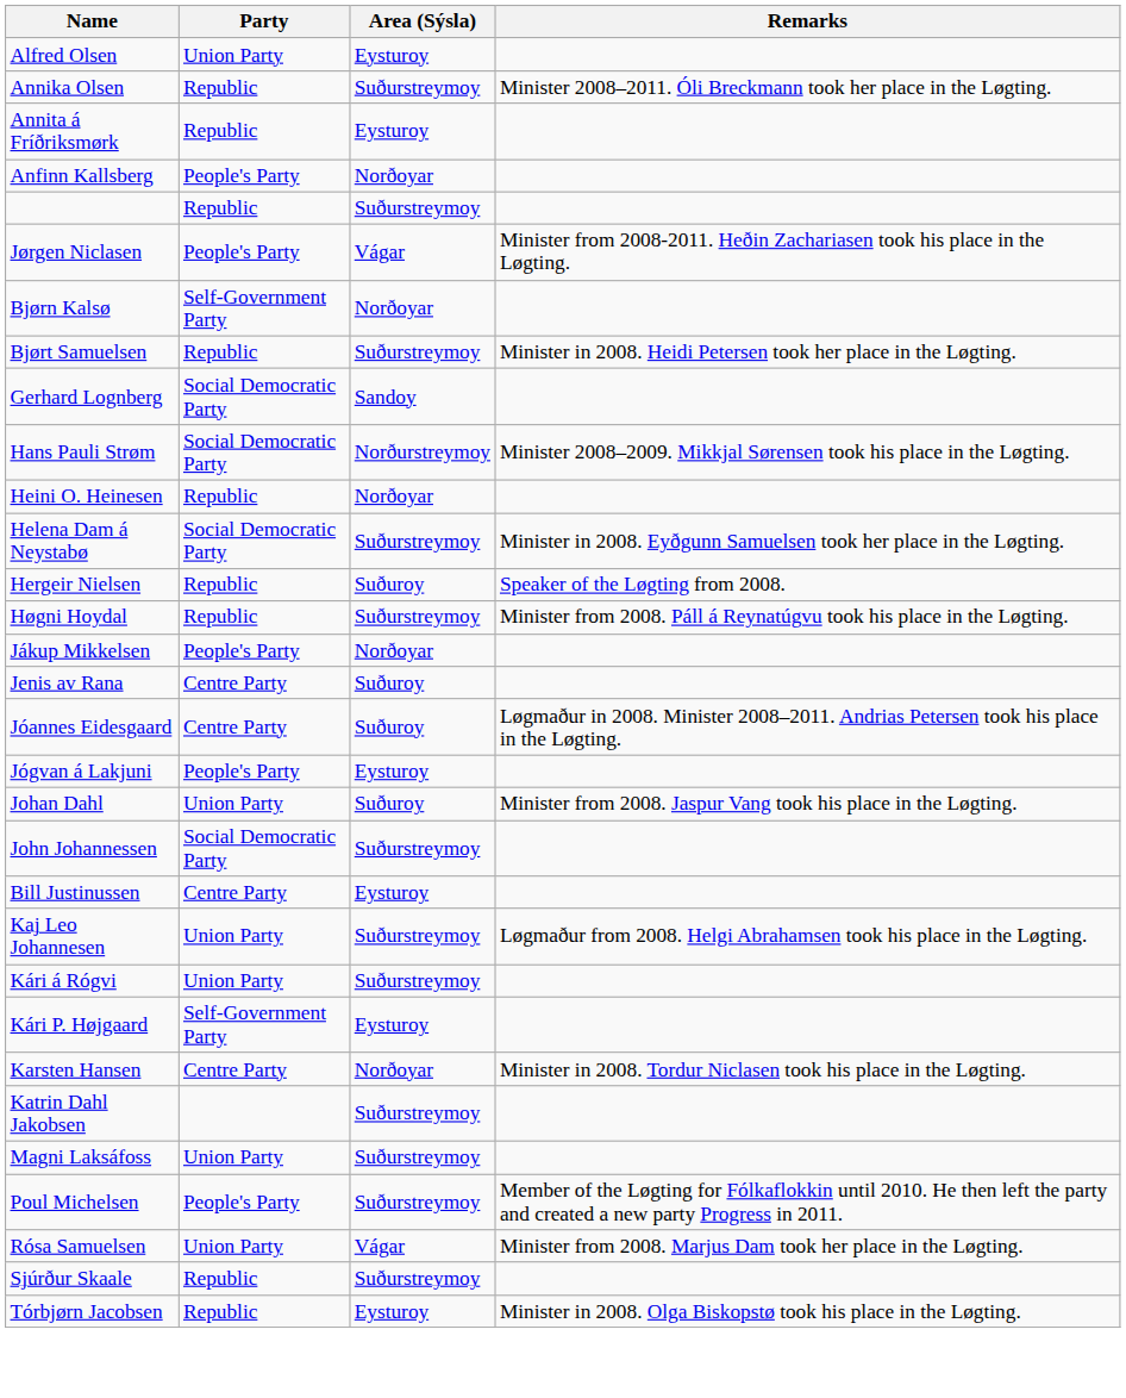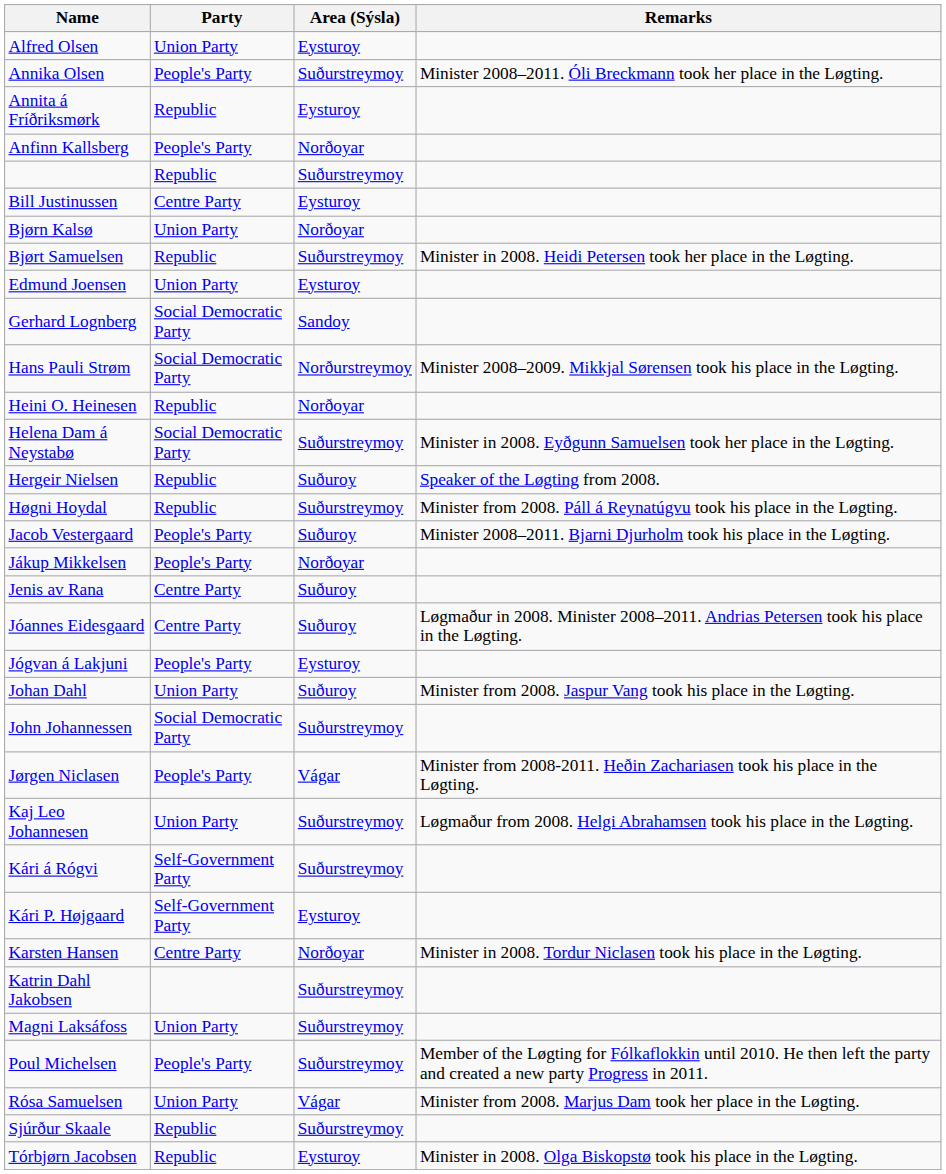 <table class="wikitable sortable">
 <tr>
 <th>Name</th>
 <th>Party</th>
 <th>Area (Sýsla)</th>
 <th>Remarks</th>
 </tr>
 <tr>
 <td><a href='#'>Alfred Olsen</a></td>
 <td><a href='#'>Union Party</a></td>
 <td><a href='#'>Eysturoy</a></td>
 <td></td>
 </tr>
 <tr>
 <td><a href='#'>Annika Olsen</a></td>
-<td><a href='#'>Republic</a></td>
+<td><a href='#'>People's Party</a></td>
 <td><a href='#'>Suðurstreymoy</a></td>
 <td>Minister 2008–2011. <a href='#'>Óli Breckmann</a> took her place in the Løgting.</td>
 </tr>
 <tr>
 <td><a href='#'>Annita á Fríðriksmørk</a></td>
 <td><a href='#'>Republic</a></td>
 <td><a href='#'>Eysturoy</a></td>
 <td></td>
 </tr>
 <tr>
 <td><a href='#'>Anfinn Kallsberg</a></td>
 <td><a href='#'>People's Party</a></td>
 <td><a href='#'>Norðoyar</a></td>
 <td></td>
 </tr>
 <tr>
 <td></td>
 <td><a href='#'>Republic</a></td>
 <td><a href='#'>Suðurstreymoy</a></td>
 <td></td>
 </tr>
 <tr>
-<td><a href='#'>Jørgen Niclasen</a></td>
-<td><a href='#'>People's Party</a></td>
-<td><a href='#'>Vágar</a></td>
-<td>Minister from 2008-2011. <a href='#'>Heðin Zachariasen</a> took his place in the Løgting.</td>
+<td><a href='#'>Bill Justinussen</a></td>
+<td><a href='#'>Centre Party</a></td>
+<td><a href='#'>Eysturoy</a></td>
+<td></td>
 </tr>
 <tr>
 <td><a href='#'>Bjørn Kalsø</a></td>
-<td><a href='#'>Self-Government Party</a></td>
+<td><a href='#'>Union Party</a></td>
 <td><a href='#'>Norðoyar</a></td>
 <td></td>
 </tr>
 <tr>
 <td><a href='#'>Bjørt Samuelsen</a></td>
 <td><a href='#'>Republic</a></td>
 <td><a href='#'>Suðurstreymoy</a></td>
 <td>Minister in 2008. <a href='#'>Heidi Petersen</a> took her place in the Løgting.</td>
+</tr>
+<tr>
+<td><a href='#'>Edmund Joensen</a></td>
+<td><a href='#'>Union Party</a></td>
+<td><a href='#'>Eysturoy</a></td>
+<td></td>
 </tr>
 <tr>
 <td><a href='#'>Gerhard Lognberg</a></td>
 <td><a href='#'>Social Democratic Party</a></td>
 <td><a href='#'>Sandoy</a></td>
 <td></td>
 </tr>
 <tr>
 <td><a href='#'>Hans Pauli Strøm</a></td>
 <td><a href='#'>Social Democratic Party</a></td>
 <td><a href='#'>Norðurstreymoy</a></td>
 <td>Minister 2008–2009. <a href='#'>Mikkjal Sørensen</a> took his place in the Løgting.</td>
 </tr>
 <tr>
 <td><a href='#'>Heini O. Heinesen</a></td>
 <td><a href='#'>Republic</a></td>
 <td><a href='#'>Norðoyar</a></td>
 <td></td>
 </tr>
 <tr>
 <td><a href='#'>Helena Dam á Neystabø</a></td>
 <td><a href='#'>Social Democratic Party</a></td>
 <td><a href='#'>Suðurstreymoy</a></td>
 <td>Minister in 2008. <a href='#'>Eyðgunn Samuelsen</a> took her place in the Løgting.</td>
 </tr>
 <tr>
 <td><a href='#'>Hergeir Nielsen</a></td>
 <td><a href='#'>Republic</a></td>
 <td><a href='#'>Suðuroy</a></td>
 <td><a href='#'>Speaker of the Løgting</a> from 2008.</td>
 </tr>
 <tr>
 <td><a href='#'>Høgni Hoydal</a></td>
 <td><a href='#'>Republic</a></td>
 <td><a href='#'>Suðurstreymoy</a></td>
 <td>Minister from 2008. <a href='#'>Páll á Reynatúgvu</a> took his place in the Løgting.</td>
 </tr>
 <tr>
+<td><a href='#'>Jacob Vestergaard</a></td>
+<td><a href='#'>People's Party</a></td>
+<td><a href='#'>Suðuroy</a></td>
+<td>Minister 2008–2011. <a href='#'>Bjarni Djurholm</a> took his place in the Løgting.</td>
+</tr>
+<tr>
 <td><a href='#'>Jákup Mikkelsen</a></td>
 <td><a href='#'>People's Party</a></td>
 <td><a href='#'>Norðoyar</a></td>
 <td></td>
 </tr>
 <tr>
 <td><a href='#'>Jenis av Rana</a></td>
 <td><a href='#'>Centre Party</a></td>
 <td><a href='#'>Suðuroy</a></td>
 <td></td>
 </tr>
 <tr>
 <td><a href='#'>Jóannes Eidesgaard</a></td>
 <td><a href='#'>Centre Party</a></td>
 <td><a href='#'>Suðuroy</a></td>
 <td>Løgmaður in 2008. Minister 2008–2011. <a href='#'>Andrias Petersen</a> took his place in the Løgting.</td>
 </tr>
 <tr>
 <td><a href='#'>Jógvan á Lakjuni</a></td>
 <td><a href='#'>People's Party</a></td>
 <td><a href='#'>Eysturoy</a></td>
 <td></td>
 </tr>
 <tr>
 <td><a href='#'>Johan Dahl</a></td>
 <td><a href='#'>Union Party</a></td>
 <td><a href='#'>Suðuroy</a></td>
 <td>Minister from 2008. <a href='#'>Jaspur Vang</a> took his place in the Løgting.</td>
 </tr>
 <tr>
 <td><a href='#'>John Johannessen</a></td>
 <td><a href='#'>Social Democratic Party</a></td>
 <td><a href='#'>Suðurstreymoy</a></td>
 <td></td>
 </tr>
 <tr>
-<td><a href='#'>Bill Justinussen</a></td>
-<td><a href='#'>Centre Party</a></td>
-<td><a href='#'>Eysturoy</a></td>
-<td></td>
+<td><a href='#'>Jørgen Niclasen</a></td>
+<td><a href='#'>People's Party</a></td>
+<td><a href='#'>Vágar</a></td>
+<td>Minister from 2008-2011. <a href='#'>Heðin Zachariasen</a> took his place in the Løgting.</td>
 </tr>
 <tr>
 <td><a href='#'>Kaj Leo Johannesen</a></td>
 <td><a href='#'>Union Party</a></td>
 <td><a href='#'>Suðurstreymoy</a></td>
 <td>Løgmaður from 2008. <a href='#'>Helgi Abrahamsen</a> took his place in the Løgting.</td>
 </tr>
 <tr>
 <td><a href='#'>Kári á Rógvi</a></td>
-<td><a href='#'>Union Party</a></td>
+<td><a href='#'>Self-Government Party</a></td>
 <td><a href='#'>Suðurstreymoy</a></td>
 <td></td>
 </tr>
 <tr>
 <td><a href='#'>Kári P. Højgaard</a></td>
 <td><a href='#'>Self-Government Party</a></td>
 <td><a href='#'>Eysturoy</a></td>
 <td></td>
 </tr>
 <tr>
 <td><a href='#'>Karsten Hansen</a></td>
 <td><a href='#'>Centre Party</a></td>
 <td><a href='#'>Norðoyar</a></td>
 <td>Minister in 2008. <a href='#'>Tordur Niclasen</a> took his place in the Løgting.</td>
 </tr>
 <tr>
 <td><a href='#'>Katrin Dahl Jakobsen</a></td>
 <td></td>
 <td><a href='#'>Suðurstreymoy</a></td>
 <td></td>
 </tr>
 <tr>
 <td><a href='#'>Magni Laksáfoss</a></td>
 <td><a href='#'>Union Party</a></td>
 <td><a href='#'>Suðurstreymoy</a></td>
 <td></td>
 </tr>
 <tr>
 <td><a href='#'>Poul Michelsen</a></td>
 <td><a href='#'>People's Party</a></td>
 <td><a href='#'>Suðurstreymoy</a></td>
 <td>Member of the Løgting for <a href='#'>Fólkaflokkin</a> until 2010. He then left the party and created a new party <a href='#'>Progress</a> in 2011.</td>
 </tr>
 <tr>
 <td><a href='#'>Rósa Samuelsen</a></td>
 <td><a href='#'>Union Party</a></td>
 <td><a href='#'>Vágar</a></td>
 <td>Minister from 2008. <a href='#'>Marjus Dam</a> took her place in the Løgting.</td>
 </tr>
 <tr>
 <td><a href='#'>Sjúrður Skaale</a></td>
 <td><a href='#'>Republic</a></td>
 <td><a href='#'>Suðurstreymoy</a></td>
 <td></td>
 </tr>
 <tr>
 <td><a href='#'>Tórbjørn Jacobsen</a></td>
 <td><a href='#'>Republic</a></td>
 <td><a href='#'>Eysturoy</a></td>
 <td>Minister in 2008. <a href='#'>Olga Biskopstø</a> took his place in the Løgting.</td>
 </tr>
 <tr>
 </tr>
 </table>
